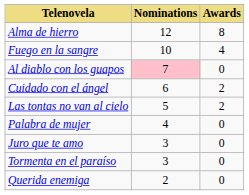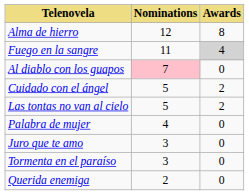 <table class="wikitable sortable" style="margin:1em auto;">
 <tr>
 <th style="background-color:#EEDD82;">Telenovela</th>
 <th style="background-color:#EEDD82;">Nominations</th>
 <th style="background-color:#EEDD82;">Awards</th>
 </tr>
 <tr>
 <td><em><a href='#'>Alma de hierro</a></em></td>
 <td style="text-align:center;">12</td>
 <td style="text-align:center;">8</td>
 </tr>
 <tr>
 <td><em><a href='#'>Fuego en la sangre</a></em></td>
-<td style="text-align:center;">10</td>
-<td style="text-align:center;">4</td>
+<td style="text-align:center;">11</td>
+<td style="background: lightgrey; text-align:center;">4</td>
 </tr>
 <tr>
 <td><em><a href='#'>Al diablo con los guapos</a></em></td>
 <td style="background: pink; text-align:center;">7</td>
 <td style="text-align:center;">0</td>
 </tr>
 <tr>
 <td><em><a href='#'>Cuidado con el ángel</a></em></td>
-<td style="text-align:center;">6</td>
+<td style="text-align:center;">5</td>
 <td style="text-align:center;">2</td>
 </tr>
 <tr>
 <td><em><a href='#'>Las tontas no van al cielo</a></em></td>
 <td style="text-align:center;">5</td>
 <td style="text-align:center;">2</td>
 </tr>
 <tr>
 <td><em><a href='#'>Palabra de mujer</a></em></td>
 <td style="text-align:center;">4</td>
 <td style="text-align:center;">0</td>
 </tr>
 <tr>
 <td><em><a href='#'>Juro que te amo</a></em></td>
 <td style="text-align:center;">3</td>
 <td style="text-align:center;">0</td>
 </tr>
 <tr>
 <td><em><a href='#'>Tormenta en el paraíso</a></em></td>
 <td style="text-align:center;">3</td>
 <td style="text-align:center;">0</td>
 </tr>
 <tr>
 <td><em><a href='#'>Querida enemiga</a></em></td>
 <td style="text-align:center;">2</td>
 <td style="text-align:center;">0</td>
 </tr>
 </table>
